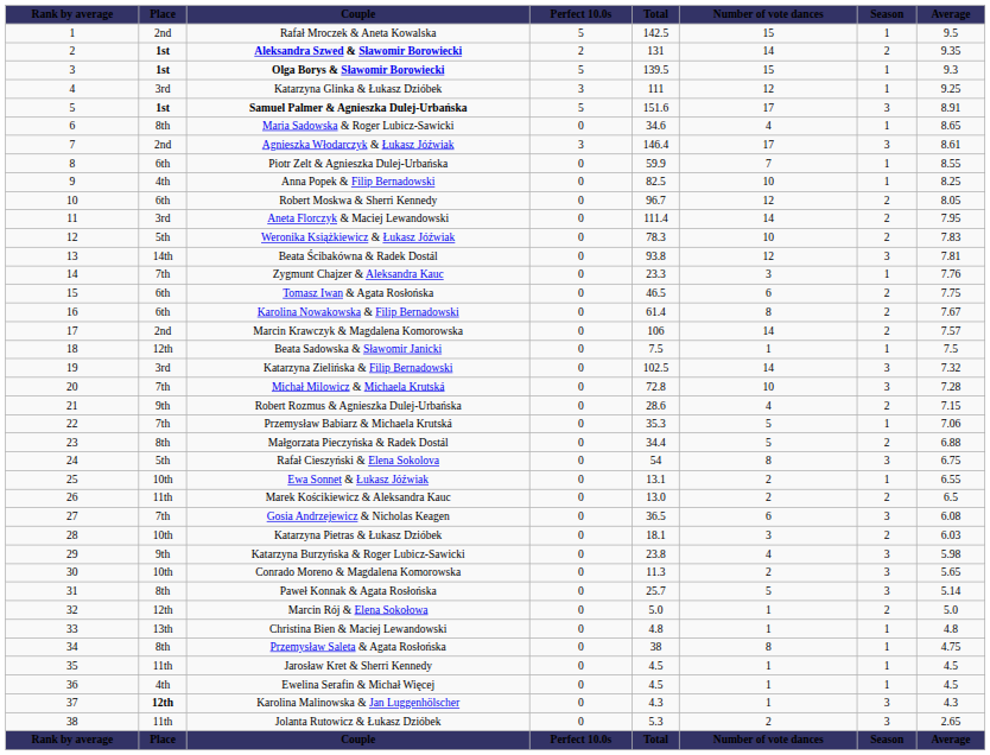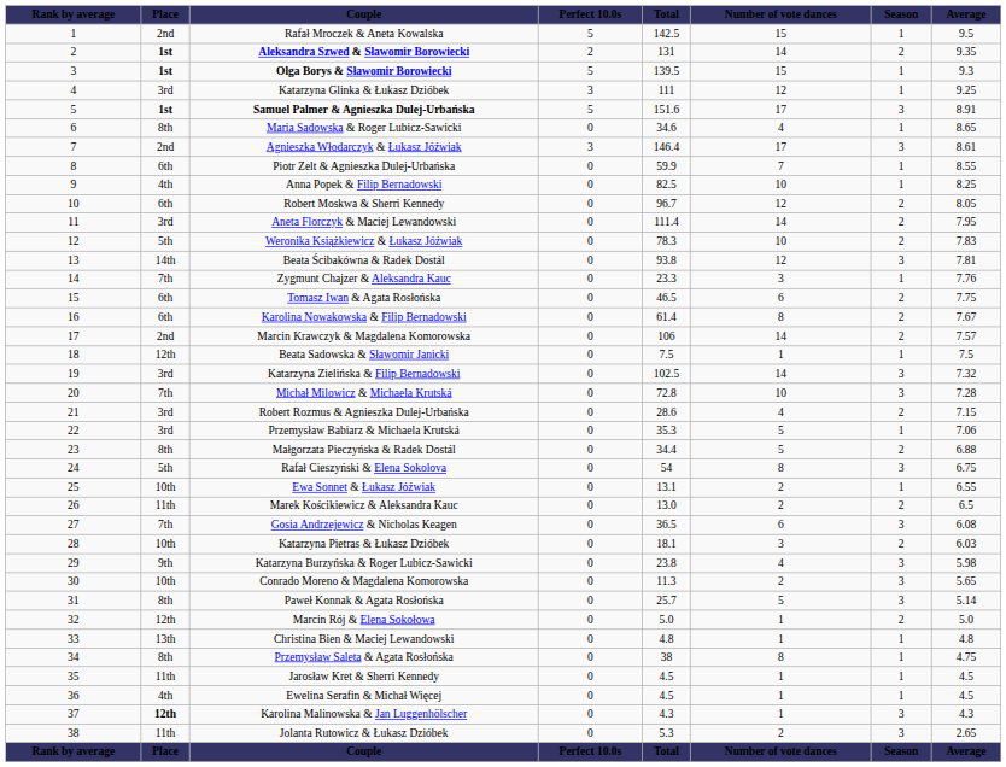 <table class="wikitable sortable" style="font-size:90%; text-align:center; width:99%; margin: 5px;">
 <tr>
 <th style="background:#333366;"><span>Rank by average</span></th>
 <th style="background:#333366;"><span>Place</span></th>
 <th style="background:#333366;"><span>Couple</span></th>
 <th style="background:#333366;"><span>Perfect 10.0s</span></th>
 <th style="background:#333366;"><span>Total</span></th>
 <th style="background:#333366;"><span>Number of vote dances</span></th>
 <th style="background:#333366;"><span>Season</span></th>
 <th style="background:#333366;"><span><strong>Average</strong></span></th>
 </tr>
 <tr>
 <td>1</td>
 <td>2nd</td>
 <td>Rafał Mroczek & Aneta Kowalska</td>
 <td>5</td>
 <td>142.5</td>
 <td>15</td>
 <td>1</td>
 <td>9.5</td>
 </tr>
 <tr>
 <td>2</td>
 <td><strong>1st</strong></td>
 <td><strong><a href='#'>Aleksandra Szwed</a> & <a href='#'>Sławomir Borowiecki</a></strong></td>
 <td>2</td>
 <td>131</td>
 <td>14</td>
 <td>2</td>
 <td>9.35</td>
 </tr>
 <tr>
 <td>3</td>
 <td><strong>1st</strong></td>
 <td><strong>Olga Borys & <a href='#'>Sławomir Borowiecki</a></strong></td>
 <td>5</td>
 <td>139.5</td>
 <td>15</td>
 <td>1</td>
 <td>9.3</td>
 </tr>
 <tr>
 <td>4</td>
 <td>3rd</td>
 <td>Katarzyna Glinka & Łukasz Dzióbek</td>
 <td>3</td>
 <td>111</td>
 <td>12</td>
 <td>1</td>
 <td>9.25</td>
 </tr>
 <tr>
 <td>5</td>
 <td><strong>1st</strong></td>
 <td><strong>Samuel Palmer & Agnieszka Dulej-Urbańska</strong></td>
 <td>5</td>
 <td>151.6</td>
 <td>17</td>
 <td>3</td>
 <td>8.91</td>
 </tr>
 <tr>
 <td>6</td>
 <td>8th</td>
 <td><a href='#'>Maria Sadowska</a> & Roger Lubicz-Sawicki</td>
 <td>0</td>
 <td>34.6</td>
 <td>4</td>
 <td>1</td>
 <td>8.65</td>
 </tr>
 <tr>
 <td>7</td>
 <td>2nd</td>
 <td><a href='#'>Agnieszka Włodarczyk</a> & <a href='#'>Łukasz Jóźwiak</a></td>
 <td>3</td>
 <td>146.4</td>
 <td>17</td>
 <td>3</td>
 <td>8.61</td>
 </tr>
 <tr>
 <td>8</td>
 <td>6th</td>
 <td>Piotr Zelt & Agnieszka Dulej-Urbańska</td>
 <td>0</td>
 <td>59.9</td>
 <td>7</td>
 <td>1</td>
 <td>8.55</td>
 </tr>
 <tr>
 <td>9</td>
 <td>4th</td>
 <td>Anna Popek & <a href='#'>Filip Bernadowski</a></td>
 <td>0</td>
 <td>82.5</td>
 <td>10</td>
 <td>1</td>
 <td>8.25</td>
 </tr>
 <tr>
 <td>10</td>
 <td>6th</td>
 <td>Robert Moskwa & Sherri Kennedy</td>
 <td>0</td>
 <td>96.7</td>
 <td>12</td>
 <td>2</td>
 <td>8.05</td>
 </tr>
 <tr>
 <td>11</td>
 <td>3rd</td>
 <td><a href='#'>Aneta Florczyk</a> & Maciej Lewandowski</td>
 <td>0</td>
 <td>111.4</td>
 <td>14</td>
 <td>2</td>
 <td>7.95</td>
 </tr>
 <tr>
 <td>12</td>
 <td>5th</td>
 <td><a href='#'>Weronika Książkiewicz</a> & <a href='#'>Łukasz Jóźwiak</a></td>
 <td>0</td>
 <td>78.3</td>
 <td>10</td>
 <td>2</td>
 <td>7.83</td>
 </tr>
 <tr>
 <td>13</td>
 <td>14th</td>
 <td>Beata Ścibakówna & Radek Dostál</td>
 <td>0</td>
 <td>93.8</td>
 <td>12</td>
 <td>3</td>
 <td>7.81</td>
 </tr>
 <tr>
 <td>14</td>
 <td>7th</td>
 <td>Zygmunt Chajzer & <a href='#'>Aleksandra Kauc</a></td>
 <td>0</td>
 <td>23.3</td>
 <td>3</td>
 <td>1</td>
 <td>7.76</td>
 </tr>
 <tr>
 <td>15</td>
 <td>6th</td>
 <td><a href='#'>Tomasz Iwan</a> & Agata Rosłońska</td>
 <td>0</td>
 <td>46.5</td>
 <td>6</td>
 <td>2</td>
 <td>7.75</td>
 </tr>
 <tr>
 <td>16</td>
 <td>6th</td>
 <td><a href='#'>Karolina Nowakowska</a> & <a href='#'>Filip Bernadowski</a></td>
 <td>0</td>
 <td>61.4</td>
 <td>8</td>
 <td>2</td>
 <td>7.67</td>
 </tr>
 <tr>
 <td>17</td>
 <td>2nd</td>
 <td>Marcin Krawczyk & Magdalena Komorowska</td>
 <td>0</td>
 <td>106</td>
 <td>14</td>
 <td>2</td>
 <td>7.57</td>
 </tr>
 <tr>
 <td>18</td>
 <td>12th</td>
 <td>Beata Sadowska & <a href='#'>Sławomir Janicki</a></td>
 <td>0</td>
 <td>7.5</td>
 <td>1</td>
 <td>1</td>
 <td>7.5</td>
 </tr>
 <tr>
 <td>19</td>
 <td>3rd</td>
 <td>Katarzyna Zielińska & <a href='#'>Filip Bernadowski</a></td>
 <td>0</td>
 <td>102.5</td>
 <td>14</td>
 <td>3</td>
 <td>7.32</td>
 </tr>
 <tr>
 <td>20</td>
 <td>7th</td>
 <td><a href='#'>Michał Milowicz</a> & <a href='#'>Michaela Krutská</a></td>
 <td>0</td>
 <td>72.8</td>
 <td>10</td>
 <td>3</td>
 <td>7.28</td>
 </tr>
 <tr>
 <td>21</td>
-<td>9th</td>
+<td>3rd</td>
 <td>Robert Rozmus & Agnieszka Dulej-Urbańska</td>
 <td>0</td>
 <td>28.6</td>
 <td>4</td>
 <td>2</td>
 <td>7.15</td>
 </tr>
 <tr>
 <td>22</td>
-<td>7th</td>
+<td>3rd</td>
 <td>Przemysław Babiarz & Michaela Krutská</td>
 <td>0</td>
 <td>35.3</td>
 <td>5</td>
 <td>1</td>
 <td>7.06</td>
 </tr>
 <tr>
 <td>23</td>
 <td>8th</td>
 <td>Małgorzata Pieczyńska & Radek Dostál</td>
 <td>0</td>
 <td>34.4</td>
 <td>5</td>
 <td>2</td>
 <td>6.88</td>
 </tr>
 <tr>
 <td>24</td>
 <td>5th</td>
 <td>Rafał Cieszyński & <a href='#'>Elena Sokolova</a></td>
 <td>0</td>
 <td>54</td>
 <td>8</td>
 <td>3</td>
 <td>6.75</td>
 </tr>
 <tr>
 <td>25</td>
 <td>10th</td>
 <td><a href='#'>Ewa Sonnet</a> & <a href='#'>Łukasz Jóźwiak</a></td>
 <td>0</td>
 <td>13.1</td>
 <td>2</td>
 <td>1</td>
 <td>6.55</td>
 </tr>
 <tr>
 <td>26</td>
 <td>11th</td>
 <td>Marek Kościkiewicz & Aleksandra Kauc</td>
 <td>0</td>
 <td>13.0</td>
 <td>2</td>
 <td>2</td>
 <td>6.5</td>
 </tr>
 <tr>
 <td>27</td>
 <td>7th</td>
 <td><a href='#'>Gosia Andrzejewicz</a> & Nicholas Keagen</td>
 <td>0</td>
 <td>36.5</td>
 <td>6</td>
 <td>3</td>
 <td>6.08</td>
 </tr>
 <tr>
 <td>28</td>
 <td>10th</td>
 <td>Katarzyna Pietras & Łukasz Dzióbek</td>
 <td>0</td>
 <td>18.1</td>
 <td>3</td>
 <td>2</td>
 <td>6.03</td>
 </tr>
 <tr>
 <td>29</td>
 <td>9th</td>
 <td>Katarzyna Burzyńska & Roger Lubicz-Sawicki</td>
 <td>0</td>
 <td>23.8</td>
 <td>4</td>
 <td>3</td>
 <td>5.98</td>
 </tr>
 <tr>
 <td>30</td>
 <td>10th</td>
 <td>Conrado Moreno & Magdalena Komorowska</td>
 <td>0</td>
 <td>11.3</td>
 <td>2</td>
 <td>3</td>
 <td>5.65</td>
 </tr>
 <tr>
 <td>31</td>
 <td>8th</td>
 <td>Paweł Konnak & Agata Rosłońska</td>
 <td>0</td>
 <td>25.7</td>
 <td>5</td>
 <td>3</td>
 <td>5.14</td>
 </tr>
 <tr>
 <td>32</td>
 <td>12th</td>
 <td>Marcin Rój & <a href='#'>Elena Sokołowa</a></td>
 <td>0</td>
 <td>5.0</td>
 <td>1</td>
 <td>2</td>
 <td>5.0</td>
 </tr>
 <tr>
 <td>33</td>
 <td>13th</td>
 <td>Christina Bien & Maciej Lewandowski</td>
 <td>0</td>
 <td>4.8</td>
 <td>1</td>
 <td>1</td>
 <td>4.8</td>
 </tr>
 <tr>
 <td>34</td>
 <td>8th</td>
 <td><a href='#'>Przemysław Saleta</a> & Agata Rosłońska</td>
 <td>0</td>
 <td>38</td>
 <td>8</td>
 <td>1</td>
 <td>4.75</td>
 </tr>
 <tr>
 <td>35</td>
 <td>11th</td>
 <td>Jarosław Kret & Sherri Kennedy</td>
 <td>0</td>
 <td>4.5</td>
 <td>1</td>
 <td>1</td>
 <td>4.5</td>
 </tr>
 <tr>
 <td>36</td>
 <td>4th</td>
 <td>Ewelina Serafin & Michał Więcej</td>
 <td>0</td>
 <td>4.5</td>
 <td>1</td>
 <td>1</td>
 <td>4.5</td>
 </tr>
 <tr>
 <td>37</td>
 <td><strong>12th</strong></td>
 <td>Karolina Malinowska & <a href='#'>Jan Luggenhölscher</a></td>
 <td>0</td>
 <td>4.3</td>
 <td>1</td>
 <td>3</td>
 <td>4.3</td>
 </tr>
 <tr>
 <td>38</td>
 <td>11th</td>
 <td>Jolanta Rutowicz & Łukasz Dzióbek</td>
 <td>0</td>
 <td>5.3</td>
 <td>2</td>
 <td>3</td>
 <td>2.65</td>
 </tr>
 <tr>
 <th style="background:#333366;"><span>Rank by average</span></th>
 <th style="background:#333366;"><span>Place</span></th>
 <th style="background:#333366;"><span>Couple</span></th>
 <th style="background:#333366;"><span>Perfect 10.0s</span></th>
 <th style="background:#333366;"><span>Total</span></th>
 <th style="background:#333366;"><span>Number of vote dances</span></th>
 <th style="background:#333366;"><span>Season</span></th>
 <th style="background:#333366;"><span><strong>Average</strong></span></th>
 </tr>
 </table>
